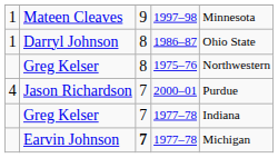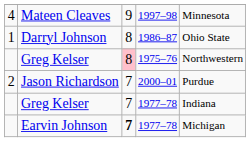 <table class="wikitable">
 <tr>
 </tr>
 <tr>
-<td>1</td>
+<td>4</td>
 <td><a href='#'>Mateen Cleaves</a></td>
 <td>9</td>
 <td style="font-size:80%;"><a href='#'>1997–98</a></td>
 <td style="font-size:80%;">Minnesota</td>
 </tr>
 <tr>
 <td>1</td>
 <td><a href='#'>Darryl Johnson</a></td>
 <td>8</td>
 <td style="font-size:80%;"><a href='#'>1986–87</a></td>
 <td style="font-size:80%;">Ohio State</td>
 </tr>
 <tr>
 <td></td>
 <td><a href='#'>Greg Kelser</a></td>
-<td>8</td>
+<td style="background: pink;">8</td>
 <td style="font-size:80%;"><a href='#'>1975–76</a></td>
 <td style="font-size:80%;">Northwestern</td>
 </tr>
 <tr>
-<td>4</td>
+<td>2</td>
 <td><a href='#'>Jason Richardson</a></td>
 <td>7</td>
 <td style="font-size:80%;"><a href='#'>2000–01</a></td>
 <td style="font-size:80%;">Purdue</td>
 </tr>
 <tr>
 <td></td>
 <td><a href='#'>Greg Kelser</a></td>
 <td>7</td>
 <td style="font-size:80%;"><a href='#'>1977–78</a></td>
 <td style="font-size:80%;">Indiana</td>
 </tr>
 <tr>
 <td></td>
 <td><a href='#'>Earvin Johnson</a></td>
 <td><strong>7</strong></td>
 <td style="font-size:80%;"><a href='#'>1977–78</a></td>
 <td style="font-size:80%;">Michigan</td>
 </tr>
 </table>
